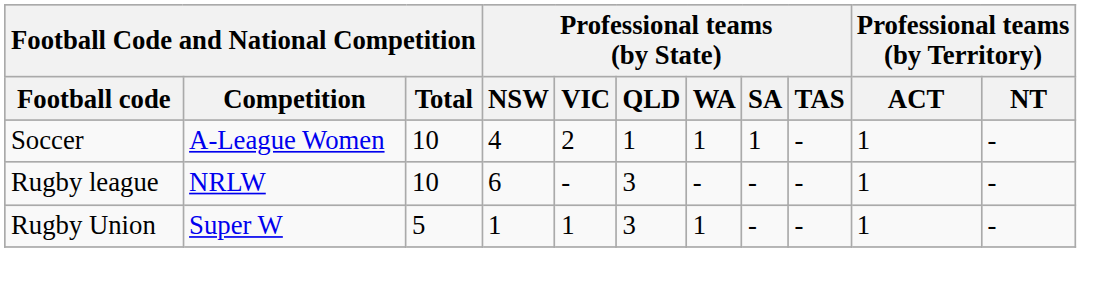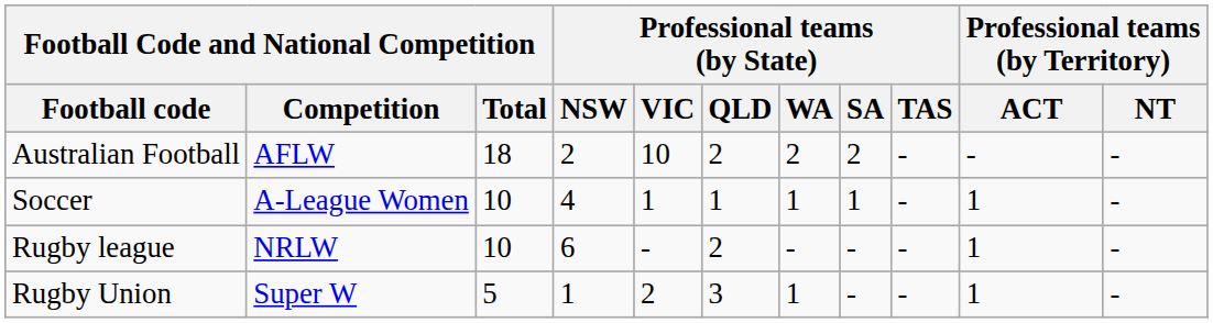 <table class="sortable wikitable">
 <tr>
 <th colspan="3">Football Code and National Competition</th>
 <th colspan="6">Professional teams<br>(by State)</th>
 <th colspan="2">Professional teams<br>(by Territory)</th>
 </tr>
 <tr>
 <th>Football code</th>
 <th>Competition</th>
 <th>Total</th>
 <th>NSW</th>
 <th>VIC</th>
 <th>QLD</th>
 <th>WA</th>
 <th>SA</th>
 <th>TAS</th>
 <th>ACT</th>
 <th>NT</th>
 </tr>
 <tr>
+<td>Australian Football</td>
+<td><a href='#'>AFLW</a></td>
+<td>18</td>
+<td>2</td>
+<td>10</td>
+<td>2</td>
+<td>2</td>
+<td>2</td>
+<td>-</td>
+<td>-</td>
+<td>-</td>
+</tr>
+<tr>
 <td>Soccer</td>
 <td><a href='#'>A-League Women</a></td>
 <td>10</td>
 <td>4</td>
-<td>2</td>
+<td>1</td>
 <td>1</td>
 <td>1</td>
 <td>1</td>
 <td>-</td>
 <td>1</td>
 <td>-</td>
 </tr>
 <tr>
 <td>Rugby league</td>
 <td><a href='#'>NRLW</a></td>
 <td>10</td>
 <td>6</td>
 <td>-</td>
-<td>3</td>
+<td>2</td>
 <td>-</td>
 <td>-</td>
 <td>-</td>
 <td>1</td>
 <td>-</td>
 </tr>
 <tr>
 <td>Rugby Union</td>
 <td><a href='#'>Super W</a></td>
 <td>5</td>
 <td>1</td>
-<td>1</td>
+<td>2</td>
 <td 1>3</td>
 <td>1</td>
 <td>-</td>
 <td>-</td>
 <td>1</td>
 <td>-</td>
 </tr>
 </table>
